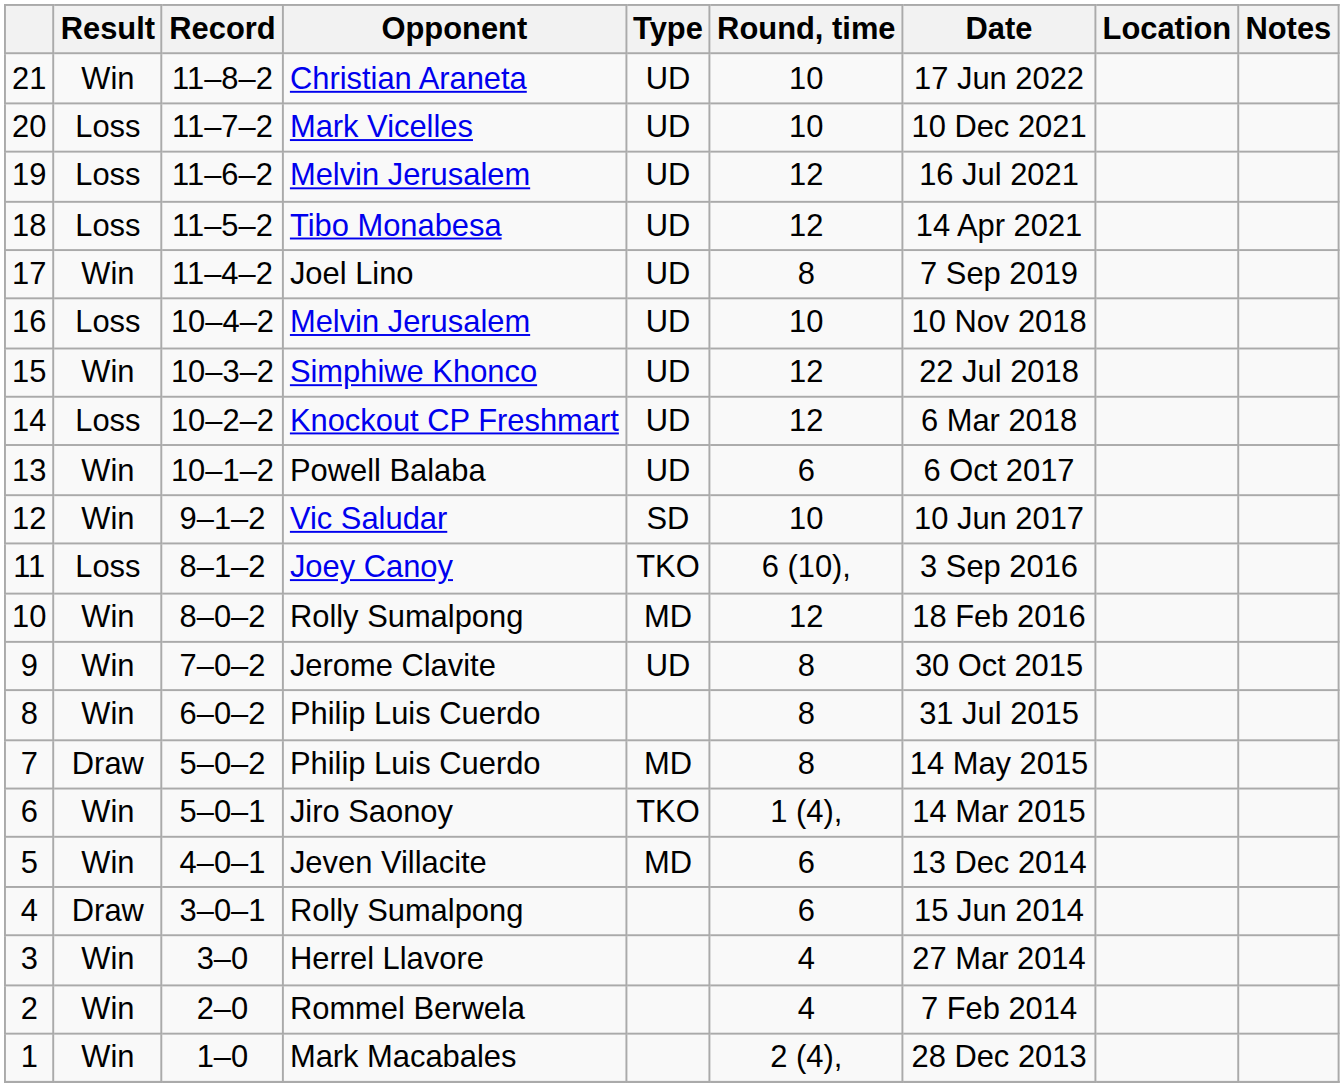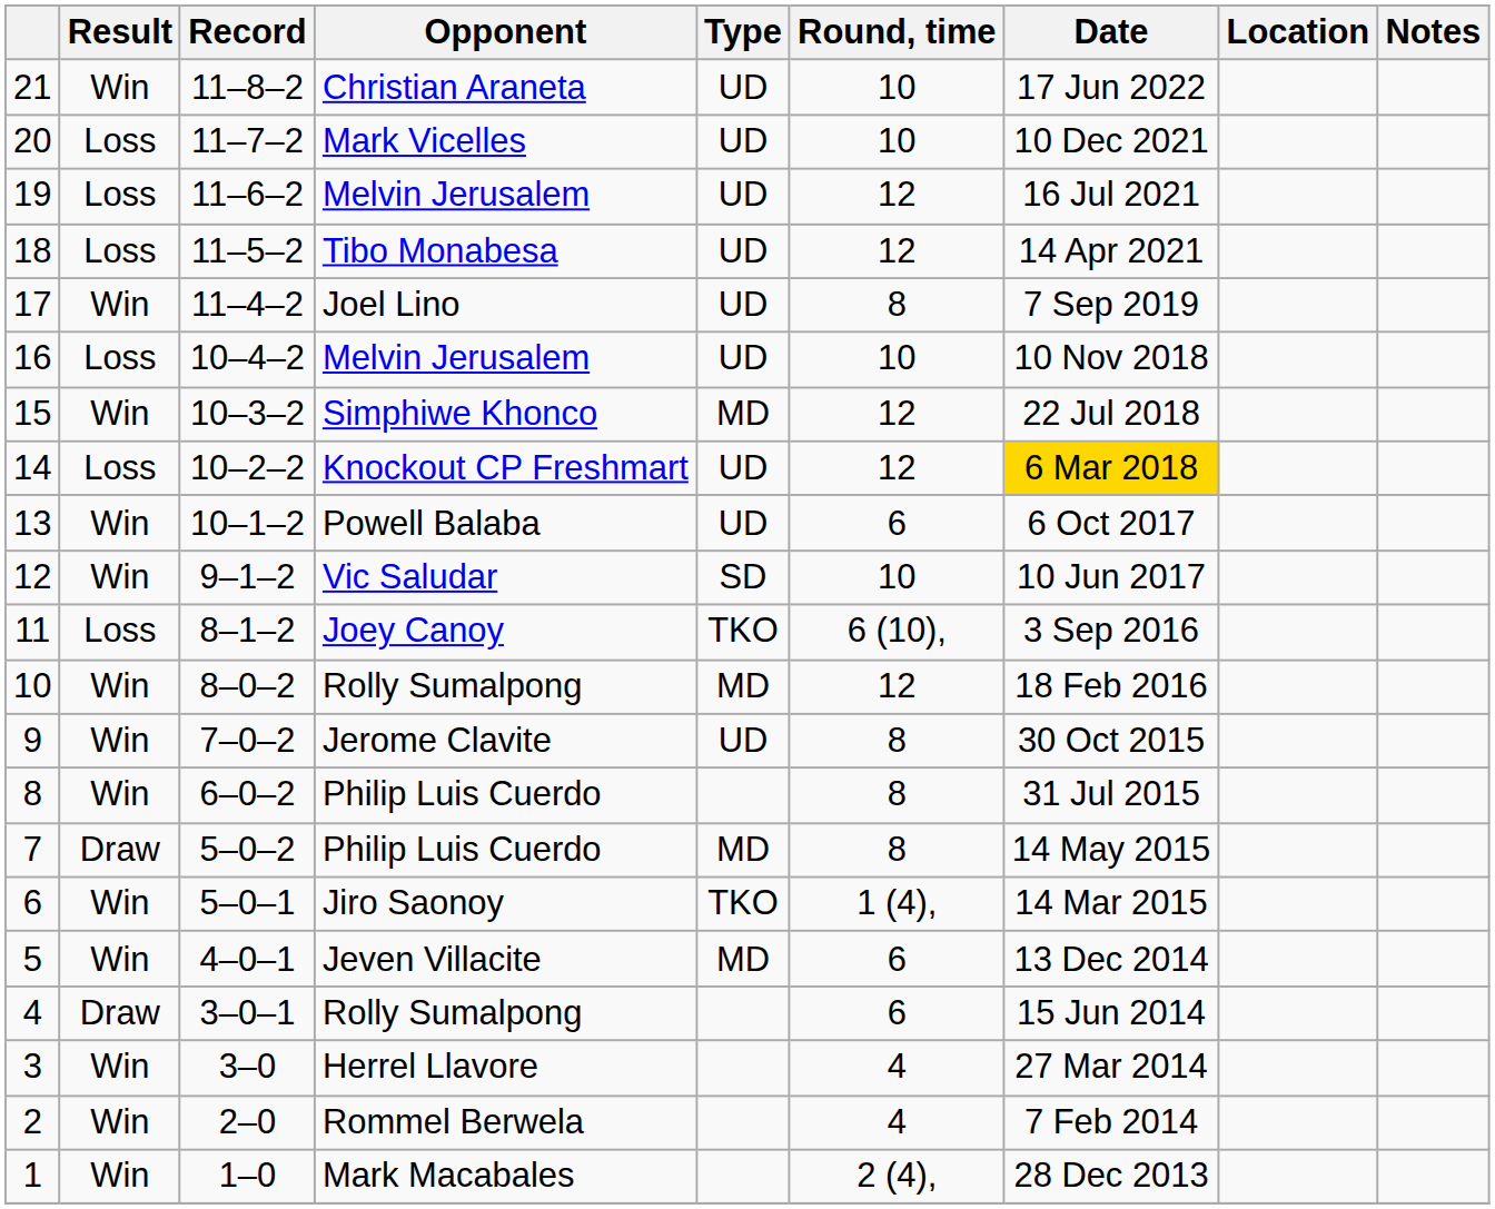 <table class="wikitable" style="text-align:center">
 <tr>
 <th></th>
 <th>Result</th>
 <th>Record</th>
 <th>Opponent</th>
 <th>Type</th>
 <th>Round, time</th>
 <th>Date</th>
 <th>Location</th>
 <th>Notes</th>
 </tr>
 <tr>
 <td>21</td>
 <td>Win</td>
 <td>11–8–2</td>
 <td style="text-align:left;"><a href='#'>Christian Araneta</a></td>
 <td>UD</td>
 <td>10</td>
 <td>17 Jun 2022</td>
 <td style="text-align:left;"></td>
 <td></td>
 </tr>
 <tr>
 <td>20</td>
 <td>Loss</td>
 <td>11–7–2</td>
 <td style="text-align:left;"><a href='#'>Mark Vicelles</a></td>
 <td>UD</td>
 <td>10</td>
 <td>10 Dec 2021</td>
 <td style="text-align:left;"></td>
 <td></td>
 </tr>
 <tr>
 <td>19</td>
 <td>Loss</td>
 <td>11–6–2</td>
 <td style="text-align:left;"><a href='#'>Melvin Jerusalem</a></td>
 <td>UD</td>
 <td>12</td>
 <td>16 Jul 2021</td>
 <td style="text-align:left;"></td>
 <td style="text-align:left;"></td>
 </tr>
 <tr>
 <td>18</td>
 <td>Loss</td>
 <td>11–5–2</td>
 <td style="text-align:left;"><a href='#'>Tibo Monabesa</a></td>
 <td>UD</td>
 <td>12</td>
 <td>14 Apr 2021</td>
 <td style="text-align:left;"></td>
 <td style="text-align:left;"></td>
 </tr>
 <tr>
 <td>17</td>
 <td>Win</td>
 <td>11–4–2</td>
 <td style="text-align:left;">Joel Lino</td>
 <td>UD</td>
 <td>8</td>
 <td>7 Sep 2019</td>
 <td style="text-align:left;"></td>
 <td></td>
 </tr>
 <tr>
 <td>16</td>
 <td>Loss</td>
 <td>10–4–2</td>
 <td style="text-align:left;"><a href='#'>Melvin Jerusalem</a></td>
 <td>UD</td>
 <td>10</td>
 <td>10 Nov 2018</td>
 <td style="text-align:left;"></td>
 <td></td>
 </tr>
 <tr>
 <td>15</td>
 <td>Win</td>
 <td>10–3–2</td>
 <td style="text-align:left;"><a href='#'>Simphiwe Khonco</a></td>
-<td>UD</td>
+<td>MD</td>
 <td>12</td>
 <td>22 Jul 2018</td>
 <td style="text-align:left;"></td>
 <td style="text-align:left;"></td>
 </tr>
 <tr>
 <td>14</td>
 <td>Loss</td>
 <td>10–2–2</td>
 <td style="text-align:left;"><a href='#'>Knockout CP Freshmart</a></td>
 <td>UD</td>
 <td>12</td>
-<td>6 Mar 2018</td>
+<td style="background: gold;">6 Mar 2018</td>
 <td style="text-align:left;"></td>
 <td style="text-align:left;"></td>
 </tr>
 <tr>
 <td>13</td>
 <td>Win</td>
 <td>10–1–2</td>
 <td style="text-align:left;">Powell Balaba</td>
 <td>UD</td>
 <td>6</td>
 <td>6 Oct 2017</td>
 <td style="text-align:left;"></td>
 <td></td>
 </tr>
 <tr>
 <td>12</td>
 <td>Win</td>
 <td>9–1–2</td>
 <td style="text-align:left;"><a href='#'>Vic Saludar</a></td>
 <td>SD</td>
 <td>10</td>
 <td>10 Jun 2017</td>
 <td style="text-align:left;"></td>
 <td></td>
 </tr>
 <tr>
 <td>11</td>
 <td>Loss</td>
 <td>8–1–2</td>
 <td style="text-align:left;"><a href='#'>Joey Canoy</a></td>
 <td>TKO</td>
 <td>6 (10), </td>
 <td>3 Sep 2016</td>
 <td style="text-align:left;"></td>
 <td></td>
 </tr>
 <tr>
 <td>10</td>
 <td>Win</td>
 <td>8–0–2</td>
 <td style="text-align:left;">Rolly Sumalpong</td>
 <td>MD</td>
 <td>12</td>
 <td>18 Feb 2016</td>
 <td style="text-align:left;"></td>
 <td></td>
 </tr>
 <tr>
 <td>9</td>
 <td>Win</td>
 <td>7–0–2</td>
 <td style="text-align:left;">Jerome Clavite</td>
 <td>UD</td>
 <td>8</td>
 <td>30 Oct 2015</td>
 <td style="text-align:left;"></td>
 <td></td>
 </tr>
 <tr>
 <td>8</td>
 <td>Win</td>
 <td>6–0–2</td>
 <td style="text-align:left;">Philip Luis Cuerdo</td>
 <td></td>
 <td>8</td>
 <td>31 Jul 2015</td>
 <td style="text-align:left;"></td>
 <td></td>
 </tr>
 <tr>
 <td>7</td>
 <td>Draw</td>
 <td>5–0–2</td>
 <td style="text-align:left;">Philip Luis Cuerdo</td>
 <td>MD</td>
 <td>8</td>
 <td>14 May 2015</td>
 <td style="text-align:left;"></td>
 <td></td>
 </tr>
 <tr>
 <td>6</td>
 <td>Win</td>
 <td>5–0–1</td>
 <td style="text-align:left;">Jiro Saonoy</td>
 <td>TKO</td>
 <td>1 (4), </td>
 <td>14 Mar 2015</td>
 <td style="text-align:left;"></td>
 <td></td>
 </tr>
 <tr>
 <td>5</td>
 <td>Win</td>
 <td>4–0–1</td>
 <td style="text-align:left;">Jeven Villacite</td>
 <td>MD</td>
 <td>6</td>
 <td>13 Dec 2014</td>
 <td style="text-align:left;"></td>
 <td></td>
 </tr>
 <tr>
 <td>4</td>
 <td>Draw</td>
 <td>3–0–1</td>
 <td style="text-align:left;">Rolly Sumalpong</td>
 <td></td>
 <td>6</td>
 <td>15 Jun 2014</td>
 <td style="text-align:left;"></td>
 <td></td>
 </tr>
 <tr>
 <td>3</td>
 <td>Win</td>
 <td>3–0</td>
 <td style="text-align:left;">Herrel Llavore</td>
 <td></td>
 <td>4</td>
 <td>27 Mar 2014</td>
 <td style="text-align:left;"></td>
 <td></td>
 </tr>
 <tr>
 <td>2</td>
 <td>Win</td>
 <td>2–0</td>
 <td style="text-align:left;">Rommel Berwela</td>
 <td></td>
 <td>4</td>
 <td>7 Feb 2014</td>
 <td style="text-align:left;"></td>
 <td></td>
 </tr>
 <tr>
 <td>1</td>
 <td>Win</td>
 <td>1–0</td>
 <td style="text-align:left;">Mark Macabales</td>
 <td></td>
 <td>2 (4), </td>
 <td>28 Dec 2013</td>
 <td style="text-align:left;"></td>
 <td></td>
 </tr>
 <tr>
 </tr>
 </table>
